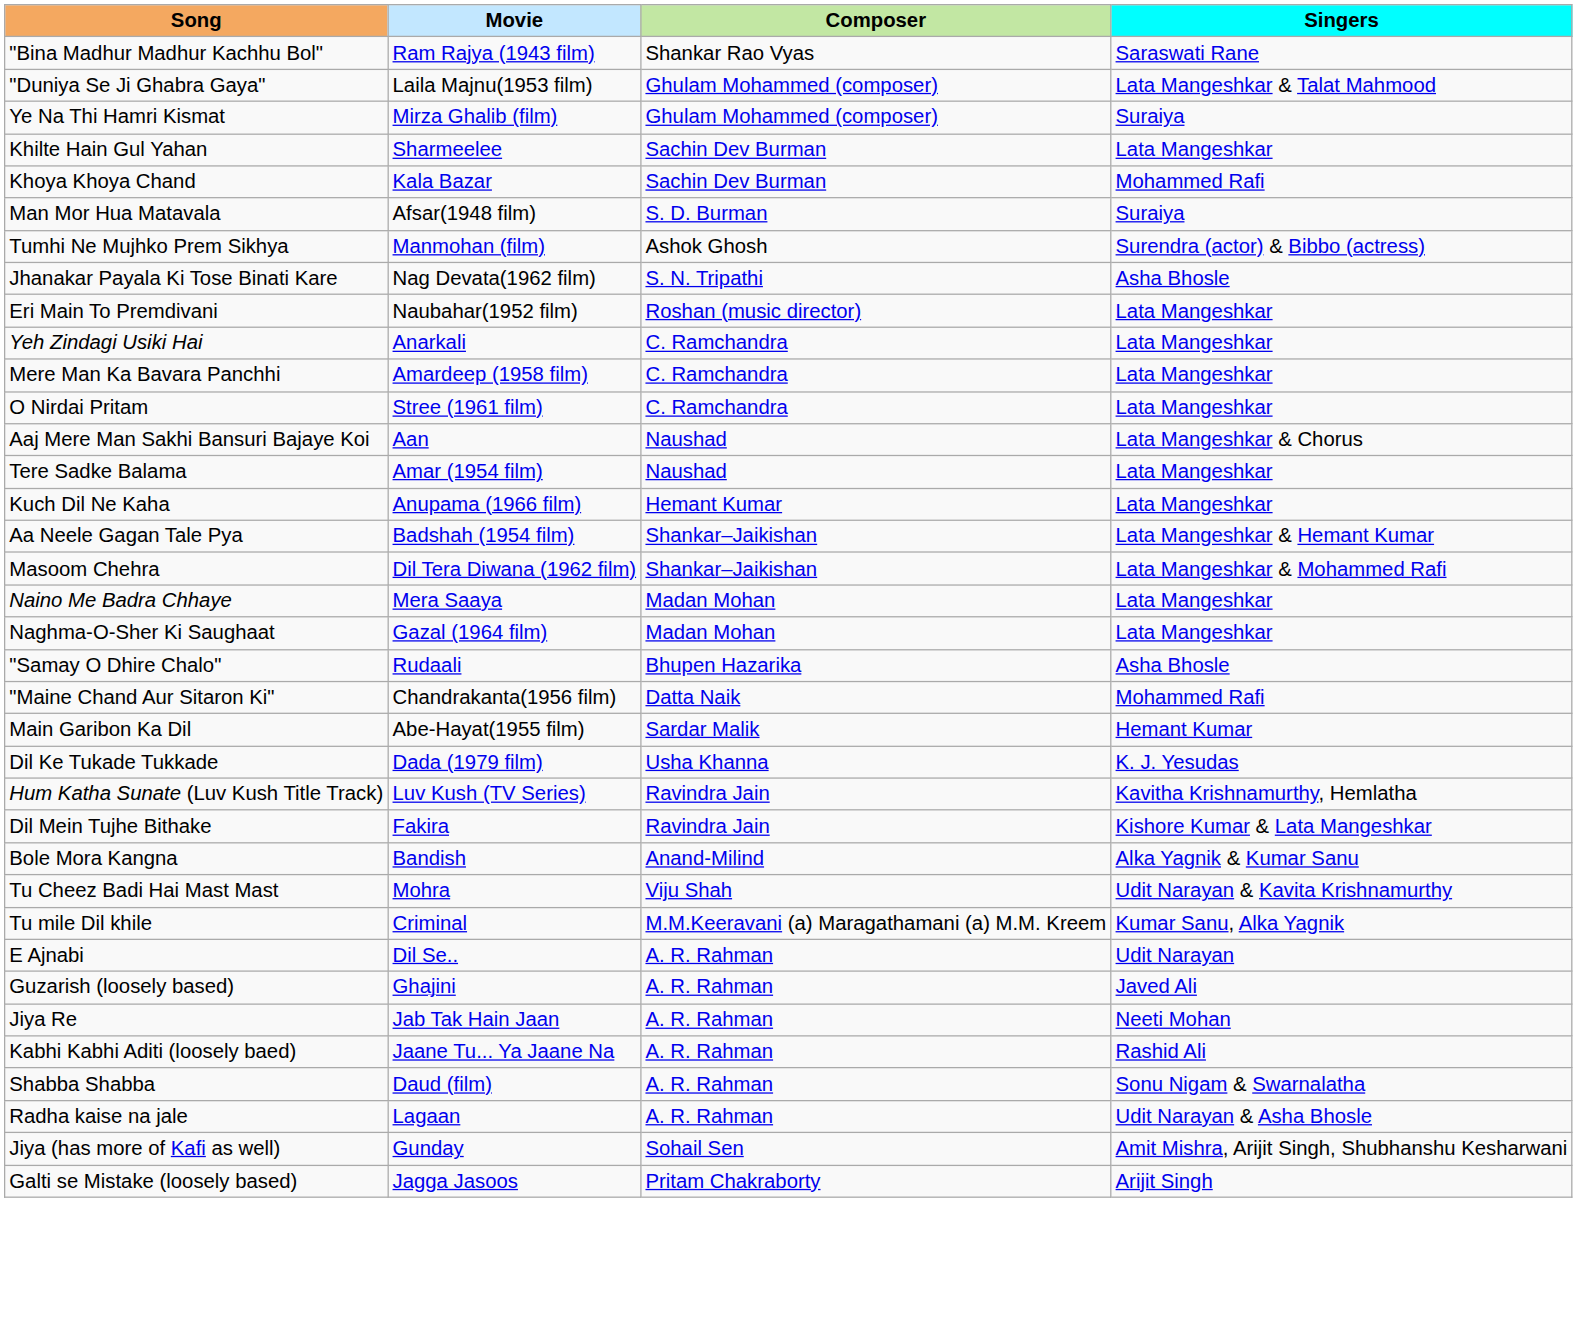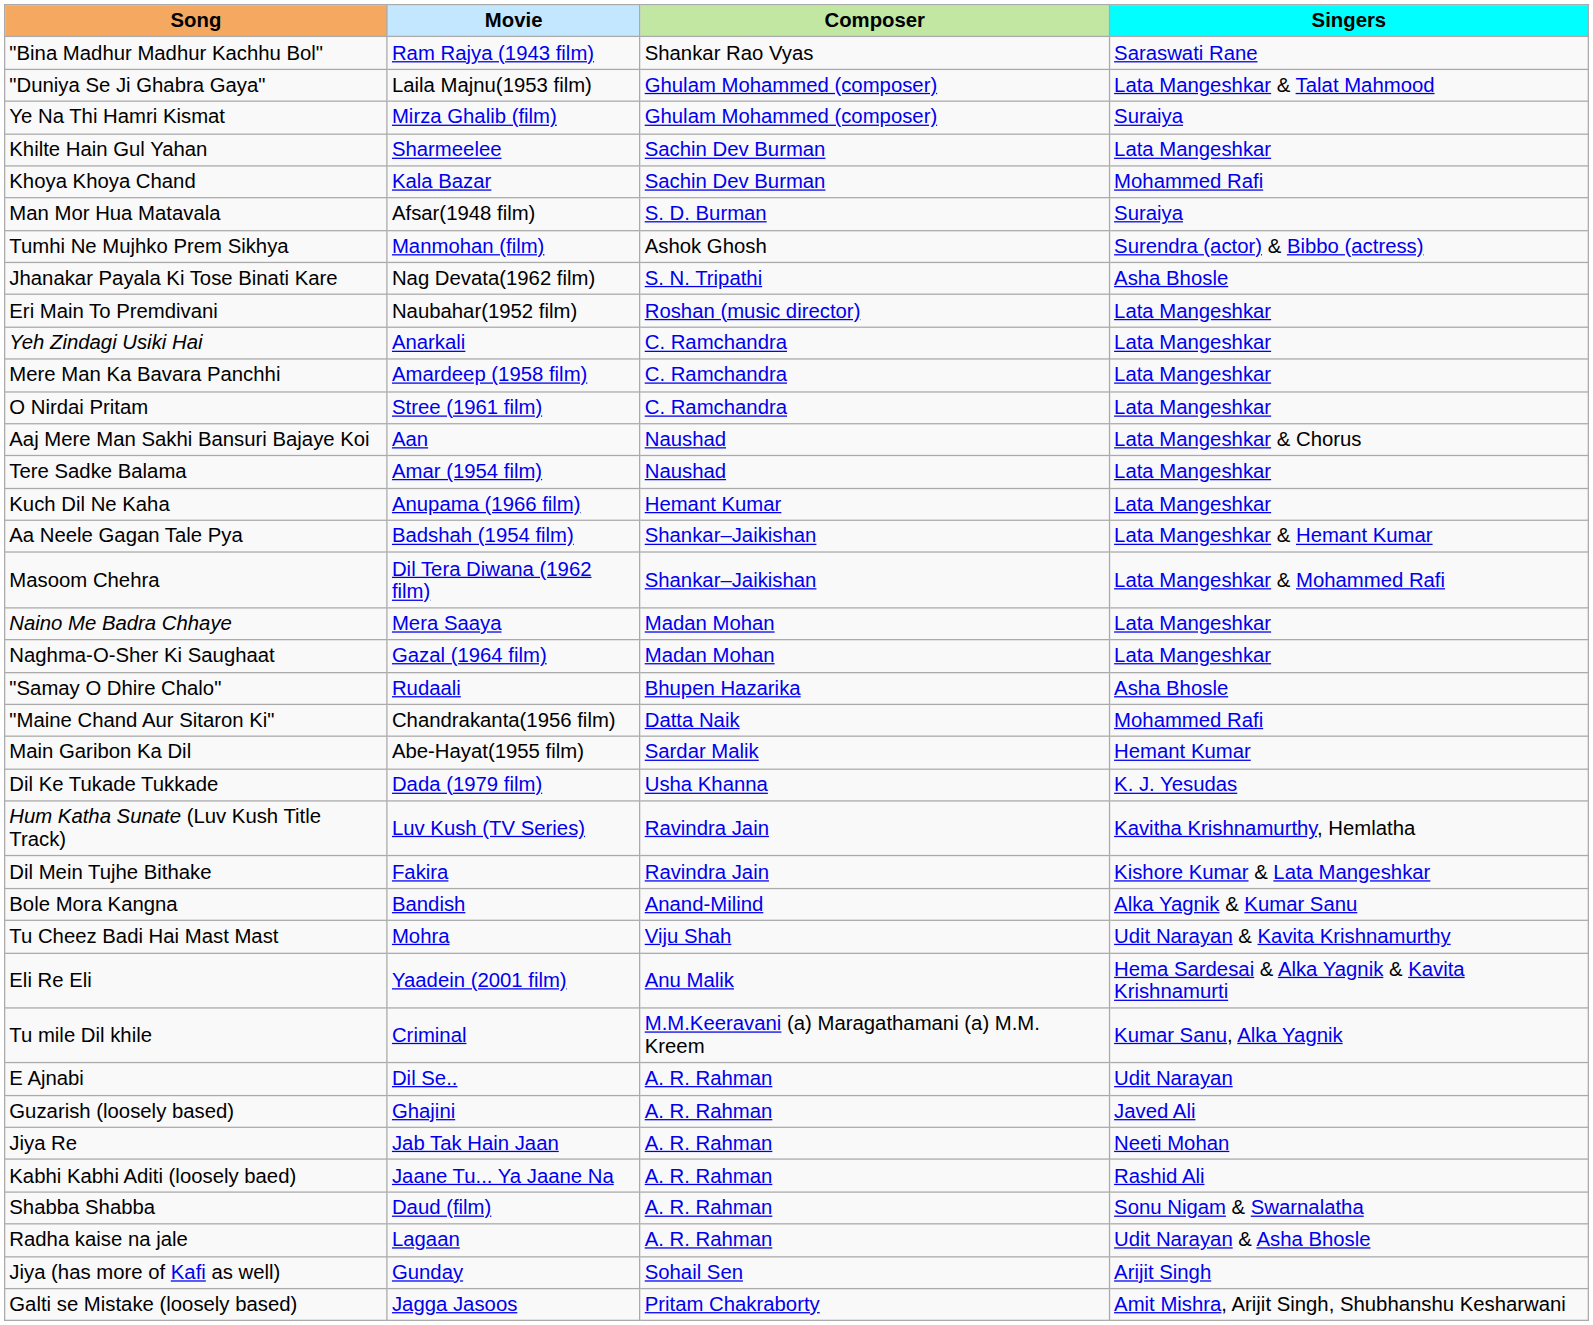 <table class="wikitable sortable">
 <tr>
 <th style="background:#f4a860">Song</th>
 <th style="background:#c2e7ff">Movie</th>
 <th style="background:#c2e7a3">Composer</th>
 <th style="background:#00ffff">Singers</th>
 </tr>
 <tr>
 <td>"Bina Madhur Madhur Kachhu Bol"</td>
 <td><a href='#'>Ram Rajya (1943 film)</a></td>
 <td>Shankar Rao Vyas</td>
 <td><a href='#'>Saraswati Rane</a></td>
 </tr>
 <tr>
 <td>"Duniya Se Ji Ghabra Gaya"</td>
 <td>Laila Majnu(1953 film)</td>
 <td><a href='#'>Ghulam Mohammed (composer)</a></td>
 <td><a href='#'>Lata Mangeshkar</a> & <a href='#'>Talat Mahmood</a></td>
 </tr>
 <tr>
 <td>Ye Na Thi Hamri Kismat</td>
 <td><a href='#'>Mirza Ghalib (film)</a></td>
 <td><a href='#'>Ghulam Mohammed (composer)</a></td>
 <td><a href='#'>Suraiya</a></td>
 </tr>
 <tr>
 <td>Khilte Hain Gul Yahan</td>
 <td><a href='#'>Sharmeelee</a></td>
 <td><a href='#'>Sachin Dev Burman</a></td>
 <td><a href='#'>Lata Mangeshkar</a></td>
 </tr>
 <tr>
 <td>Khoya Khoya Chand</td>
 <td><a href='#'>Kala Bazar</a></td>
 <td><a href='#'>Sachin Dev Burman</a></td>
 <td><a href='#'>Mohammed Rafi</a></td>
 </tr>
 <tr>
 <td>Man Mor Hua Matavala</td>
 <td>Afsar(1948 film)</td>
 <td><a href='#'>S. D. Burman</a></td>
 <td><a href='#'>Suraiya</a></td>
 </tr>
 <tr>
 <td>Tumhi Ne Mujhko Prem Sikhya</td>
 <td><a href='#'>Manmohan (film)</a></td>
 <td>Ashok Ghosh</td>
 <td><a href='#'>Surendra (actor)</a> & <a href='#'>Bibbo (actress)</a></td>
 </tr>
 <tr>
 <td>Jhanakar Payala Ki Tose Binati Kare</td>
 <td>Nag Devata(1962 film)</td>
 <td><a href='#'>S. N. Tripathi</a></td>
 <td><a href='#'>Asha Bhosle</a></td>
 </tr>
 <tr>
 <td>Eri Main To Premdivani</td>
 <td>Naubahar(1952 film)</td>
 <td><a href='#'>Roshan (music director)</a></td>
 <td><a href='#'>Lata Mangeshkar</a></td>
 </tr>
 <tr>
 <td><em>Yeh Zindagi Usiki Hai</em></td>
 <td><a href='#'>Anarkali</a></td>
 <td><a href='#'>C. Ramchandra</a></td>
 <td><a href='#'>Lata Mangeshkar</a></td>
 </tr>
 <tr>
 <td>Mere Man Ka Bavara Panchhi</td>
 <td><a href='#'>Amardeep (1958 film)</a></td>
 <td><a href='#'>C. Ramchandra</a></td>
 <td><a href='#'>Lata Mangeshkar</a></td>
 </tr>
 <tr>
 <td>O Nirdai Pritam</td>
 <td><a href='#'>Stree (1961 film)</a></td>
 <td><a href='#'>C. Ramchandra</a></td>
 <td><a href='#'>Lata Mangeshkar</a></td>
 </tr>
 <tr>
 <td>Aaj Mere Man Sakhi Bansuri Bajaye Koi</td>
 <td><a href='#'>Aan</a></td>
 <td><a href='#'>Naushad</a></td>
 <td><a href='#'>Lata Mangeshkar</a> & Chorus</td>
 </tr>
 <tr>
 <td>Tere Sadke Balama</td>
 <td><a href='#'>Amar (1954 film)</a></td>
 <td><a href='#'>Naushad</a></td>
 <td><a href='#'>Lata Mangeshkar</a></td>
 </tr>
 <tr>
 <td>Kuch Dil Ne Kaha</td>
 <td><a href='#'>Anupama (1966 film)</a></td>
 <td><a href='#'>Hemant Kumar</a></td>
 <td><a href='#'>Lata Mangeshkar</a></td>
 </tr>
 <tr>
 <td>Aa Neele Gagan Tale Pya</td>
 <td><a href='#'>Badshah (1954 film)</a></td>
 <td><a href='#'>Shankar–Jaikishan</a></td>
 <td><a href='#'>Lata Mangeshkar</a> & <a href='#'>Hemant Kumar</a></td>
 </tr>
 <tr>
 <td>Masoom Chehra</td>
 <td><a href='#'>Dil Tera Diwana (1962 film)</a></td>
 <td><a href='#'>Shankar–Jaikishan</a></td>
 <td><a href='#'>Lata Mangeshkar</a> & <a href='#'>Mohammed Rafi</a></td>
 </tr>
 <tr>
 <td><em>Naino Me Badra Chhaye</em></td>
 <td><a href='#'>Mera Saaya</a></td>
 <td><a href='#'>Madan Mohan</a></td>
 <td><a href='#'>Lata Mangeshkar</a></td>
 </tr>
 <tr>
 <td>Naghma-O-Sher Ki Saughaat</td>
 <td><a href='#'>Gazal (1964 film)</a></td>
 <td><a href='#'>Madan Mohan</a></td>
 <td><a href='#'>Lata Mangeshkar</a></td>
 </tr>
 <tr>
 <td>"Samay O Dhire Chalo"</td>
 <td><a href='#'>Rudaali</a></td>
 <td><a href='#'>Bhupen Hazarika</a></td>
 <td><a href='#'>Asha Bhosle</a></td>
 </tr>
 <tr>
 <td>"Maine Chand Aur Sitaron Ki"</td>
 <td>Chandrakanta(1956 film)</td>
 <td><a href='#'>Datta Naik</a></td>
 <td><a href='#'>Mohammed Rafi</a></td>
 </tr>
 <tr>
 <td>Main Garibon Ka Dil</td>
 <td>Abe-Hayat(1955 film)</td>
 <td><a href='#'>Sardar Malik</a></td>
 <td><a href='#'>Hemant Kumar</a></td>
 </tr>
 <tr>
 <td>Dil Ke Tukade Tukkade</td>
 <td><a href='#'>Dada (1979 film)</a></td>
 <td><a href='#'>Usha Khanna</a></td>
 <td><a href='#'>K. J. Yesudas</a></td>
 </tr>
 <tr>
 <td><em>Hum Katha Sunate</em> (Luv Kush Title Track)<em></td>
 <td><a href='#'>Luv Kush (TV Series)</a></td>
 <td><a href='#'>Ravindra Jain</a></td>
 <td><a href='#'>Kavitha Krishnamurthy</a>, Hemlatha</td>
 </tr>
 <tr>
 <td>Dil Mein Tujhe Bithake</td>
 <td><a href='#'>Fakira</a></td>
 <td><a href='#'>Ravindra Jain</a></td>
 <td><a href='#'>Kishore Kumar</a> & <a href='#'>Lata Mangeshkar</a></td>
 </tr>
 <tr>
 <td></em>Bole Mora Kangna<em></td>
 <td><a href='#'>Bandish</a></td>
 <td><a href='#'>Anand-Milind</a></td>
 <td><a href='#'>Alka Yagnik</a> & <a href='#'>Kumar Sanu</a></td>
 </tr>
 <tr>
 <td></em>Tu Cheez Badi Hai Mast Mast<em></td>
 <td><a href='#'>Mohra</a></td>
 <td><a href='#'>Viju Shah</a></td>
 <td><a href='#'>Udit Narayan</a> & <a href='#'>Kavita Krishnamurthy</a></td>
 </tr>
 <tr>
+<td>Eli Re Eli</td>
+<td><a href='#'>Yaadein (2001 film)</a></td>
+<td><a href='#'>Anu Malik</a></td>
+<td><a href='#'>Hema Sardesai</a> & <a href='#'>Alka Yagnik</a> & <a href='#'>Kavita Krishnamurti</a></td>
+</tr>
+<tr>
 <td>Tu mile Dil khile</td>
 <td><a href='#'>Criminal</a></td>
 <td><a href='#'>M.M.Keeravani</a> (a) Maragathamani (a) M.M. Kreem</td>
 <td><a href='#'>Kumar Sanu</a>, <a href='#'>Alka Yagnik</a></td>
 </tr>
 <tr>
 <td>E Ajnabi</td>
 <td><a href='#'>Dil Se..</a></td>
 <td><a href='#'>A. R. Rahman</a></td>
 <td><a href='#'>Udit Narayan</a></td>
 </tr>
 <tr>
 <td>Guzarish (loosely based)</td>
 <td><a href='#'>Ghajini</a></td>
 <td><a href='#'>A. R. Rahman</a></td>
 <td><a href='#'>Javed Ali</a></td>
 </tr>
 <tr>
 <td>Jiya Re</td>
 <td><a href='#'>Jab Tak Hain Jaan</a></td>
 <td><a href='#'>A. R. Rahman</a></td>
 <td><a href='#'>Neeti Mohan</a></td>
 </tr>
 <tr>
 <td>Kabhi Kabhi Aditi (loosely baed)</td>
 <td><a href='#'>Jaane Tu... Ya Jaane Na</a></td>
 <td><a href='#'>A. R. Rahman</a></td>
 <td><a href='#'>Rashid Ali</a></td>
 </tr>
 <tr>
 <td>Shabba Shabba</td>
 <td><a href='#'>Daud (film)</a></td>
 <td><a href='#'>A. R. Rahman</a></td>
 <td><a href='#'>Sonu Nigam</a> & <a href='#'>Swarnalatha</a></td>
 </tr>
 <tr>
 <td>Radha kaise na jale</td>
 <td><a href='#'>Lagaan</a></td>
 <td><a href='#'>A. R. Rahman</a></td>
 <td><a href='#'>Udit Narayan</a> & <a href='#'>Asha Bhosle</a></td>
 </tr>
 <tr>
 <td>Jiya (has more of <a href='#'>Kafi</a> as well)</td>
 <td><a href='#'>Gunday</a></td>
 <td><a href='#'>Sohail Sen</a></td>
-<td><a href='#'>Amit Mishra</a>, Arijit Singh, Shubhanshu Kesharwani</td>
+<td><a href='#'>Arijit Singh</a></td>
 </tr>
 <tr>
 <td>Galti se Mistake (loosely based)</td>
 <td><a href='#'>Jagga Jasoos</a></td>
 <td><a href='#'>Pritam Chakraborty</a></td>
-<td><a href='#'>Arijit Singh</a></td>
+<td><a href='#'>Amit Mishra</a>, Arijit Singh, Shubhanshu Kesharwani</td>
 </tr>
 </table>
